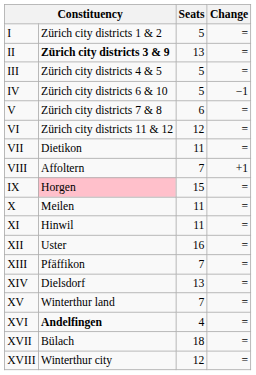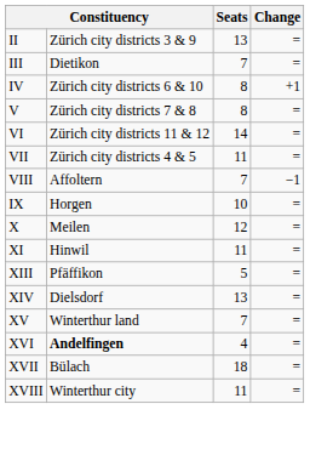 <table class="wikitable" style="font-size:90%;">
 <tr>
 <th colspan="2">Constituency</th>
 <th>Seats</th>
 <th>Change</th>
 </tr>
 <tr>
-<td>I</td>
-<td>Zürich city districts 1 & 2</td>
-<td style="text-align:right;">5</td>
-<td style="text-align:right;">=</td>
-</tr>
-<tr>
 <td>II</td>
-<td><strong>Zürich city districts 3 & 9</strong></td>
+<td>Zürich city districts 3 & 9</td>
 <td style="text-align:right;">13</td>
 <td style="text-align:right;">=</td>
 </tr>
 <tr>
 <td>III</td>
-<td>Zürich city districts 4 & 5</td>
-<td style="text-align:right;">5</td>
+<td>Dietikon</td>
+<td style="text-align:right;">7</td>
 <td style="text-align:right;">=</td>
 </tr>
 <tr>
 <td>IV</td>
 <td>Zürich city districts 6 & 10</td>
-<td style="text-align:right;">5</td>
-<td style="text-align:right;">−1</td>
+<td style="text-align:right;">8</td>
+<td style="text-align:right;">+1</td>
 </tr>
 <tr>
 <td>V</td>
 <td>Zürich city districts 7 & 8</td>
-<td style="text-align:right;">6</td>
+<td style="text-align:right;">8</td>
 <td style="text-align:right;">=</td>
 </tr>
 <tr>
 <td>VI</td>
 <td>Zürich city districts 11 & 12</td>
-<td style="text-align:right;">12</td>
+<td style="text-align:right;">14</td>
 <td style="text-align:right;">=</td>
 </tr>
 <tr>
 <td>VII</td>
-<td>Dietikon</td>
+<td>Zürich city districts 4 & 5</td>
 <td style="text-align:right;">11</td>
 <td style="text-align:right;">=</td>
 </tr>
 <tr>
 <td>VIII</td>
 <td>Affoltern</td>
 <td style="text-align:right;">7</td>
-<td style="text-align:right;">+1</td>
+<td style="text-align:right;">−1</td>
 </tr>
 <tr>
 <td>IX</td>
-<td style="background: pink;">Horgen</td>
-<td style="text-align:right;">15</td>
+<td>Horgen</td>
+<td style="text-align:right;">10</td>
 <td style="text-align:right;">=</td>
 </tr>
 <tr>
 <td>X</td>
 <td>Meilen</td>
-<td style="text-align:right;">11</td>
+<td style="text-align:right;">12</td>
 <td style="text-align:right;">=</td>
 </tr>
 <tr>
 <td>XI</td>
 <td>Hinwil</td>
 <td style="text-align:right;">11</td>
 <td style="text-align:right;">=</td>
 </tr>
 <tr>
-<td>XII</td>
-<td>Uster</td>
-<td style="text-align:right;">16</td>
-<td style="text-align:right;">=</td>
-</tr>
-<tr>
 <td>XIII</td>
 <td>Pfäffikon</td>
-<td style="text-align:right;">7</td>
+<td style="text-align:right;">5</td>
 <td style="text-align:right;">=</td>
 </tr>
 <tr>
 <td>XIV</td>
 <td>Dielsdorf</td>
 <td style="text-align:right;">13</td>
 <td style="text-align:right;">=</td>
 </tr>
 <tr>
 <td>XV</td>
 <td>Winterthur land</td>
 <td style="text-align:right;">7</td>
 <td style="text-align:right;">=</td>
 </tr>
 <tr>
 <td>XVI</td>
 <td><strong>Andelfingen</strong></td>
 <td style="text-align:right;">4</td>
 <td style="text-align:right;">=</td>
 </tr>
 <tr>
 <td>XVII</td>
 <td>Bülach</td>
 <td style="text-align:right;">18</td>
 <td style="text-align:right;">=</td>
 </tr>
 <tr>
 <td>XVIII</td>
 <td>Winterthur city</td>
-<td style="text-align:right;">12</td>
+<td style="text-align:right;">11</td>
 <td style="text-align:right;">=</td>
 </tr>
 </table>
